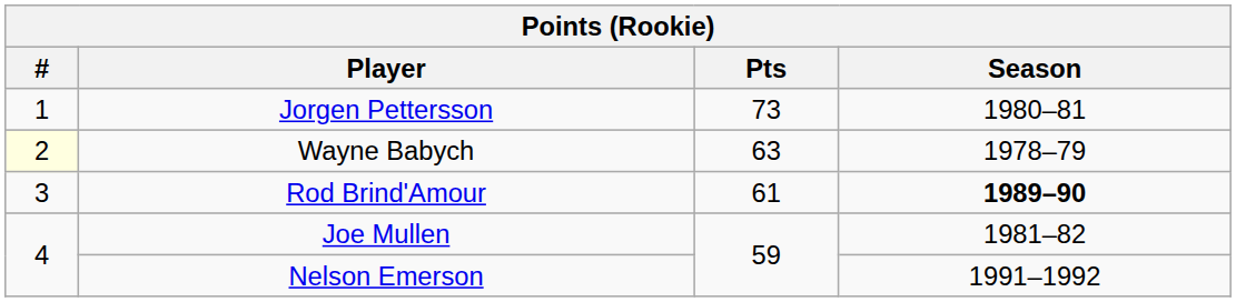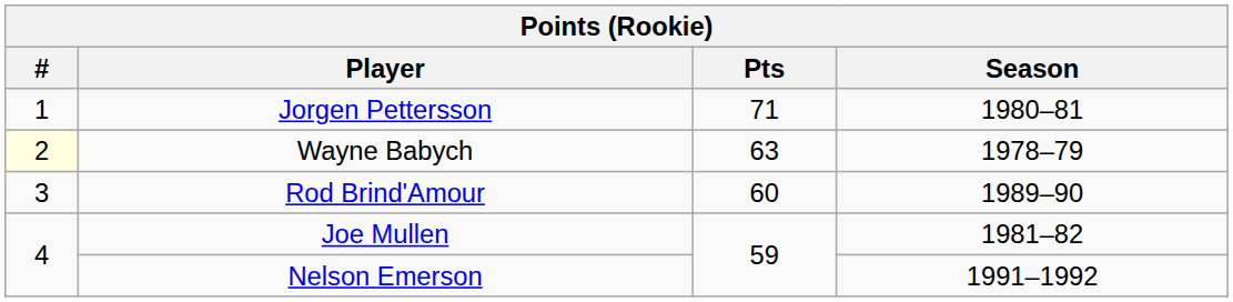 <table class="wikitable" style="text-align: center; font-size: 95%" width="80%">
 <tr>
 <th colspan="4">Points (Rookie)</th>
 </tr>
 <tr>
 <th>#</th>
 <th>Player</th>
 <th>Pts</th>
 <th>Season</th>
 </tr>
 <tr>
 <td>1</td>
 <td><a href='#'>Jorgen Pettersson</a></td>
-<td>73</td>
+<td>71</td>
 <td>1980–81</td>
 </tr>
 <tr>
 <td style="background: lightyellow;">2</td>
 <td>Wayne Babych</td>
 <td>63</td>
 <td>1978–79</td>
 </tr>
 <tr>
 <td>3</td>
 <td><a href='#'>Rod Brind'Amour</a></td>
-<td>61</td>
-<td><strong>1989–90</strong></td>
+<td>60</td>
+<td>1989–90</td>
 </tr>
 <tr>
 <td rowspan="2">4</td>
 <td><a href='#'>Joe Mullen</a></td>
 <td rowspan="2">59</td>
 <td>1981–82</td>
 </tr>
 <tr>
 <td><a href='#'>Nelson Emerson</a></td>
 <td>1991–1992</td>
 </tr>
 </table>
